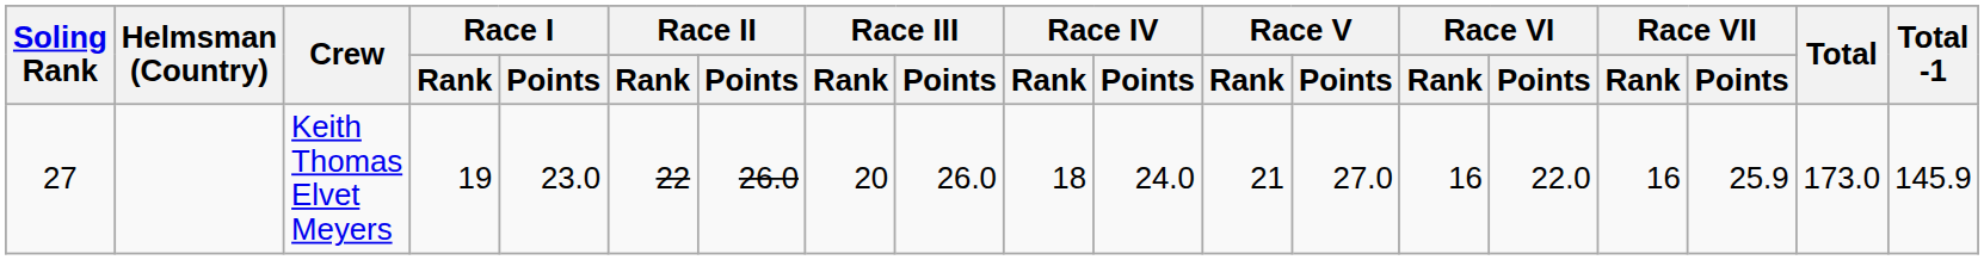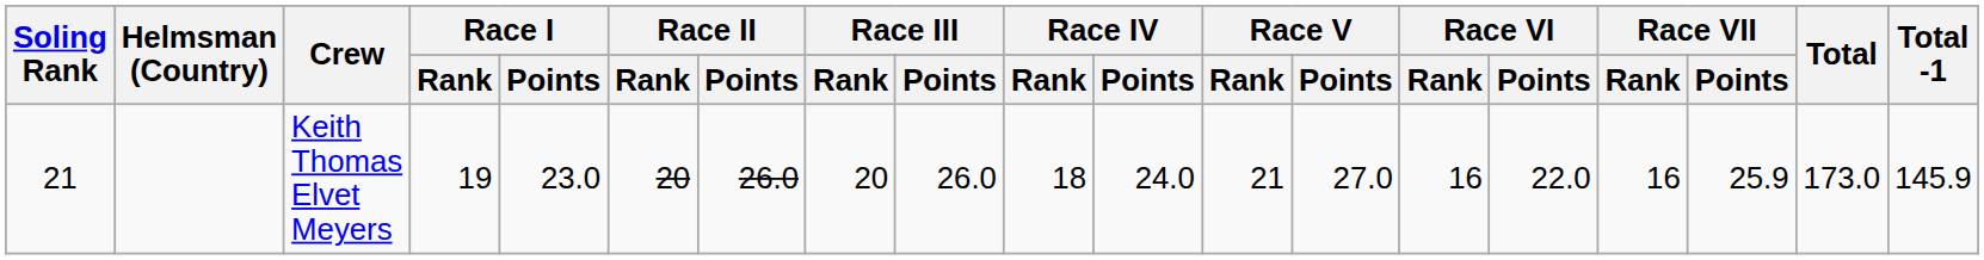 <table class="wikitable" style="text-align:right; font-size:90%">
 <tr>
 <th rowspan="2"><a href='#'>Soling</a><br>Rank</th>
 <th rowspan="2">Helmsman (Country)</th>
 <th rowspan="2">Crew</th>
 <th colspan="2">Race I</th>
 <th colspan="2">Race II</th>
 <th colspan="2">Race III</th>
 <th colspan="2">Race IV</th>
 <th colspan="2">Race V</th>
 <th colspan="2">Race VI</th>
 <th colspan="2">Race VII</th>
 <th rowspan="2">Total</th>
 <th rowspan="2">Total<br>-1<br></th>
 </tr>
 <tr>
 <th>Rank</th>
 <th>Points</th>
 <th>Rank</th>
 <th>Points</th>
 <th>Rank</th>
 <th>Points</th>
 <th>Rank</th>
 <th>Points</th>
 <th>Rank</th>
 <th>Points</th>
 <th>Rank</th>
 <th>Points</th>
 <th>Rank</th>
 <th>Points</th>
 </tr>
 <tr>
-<td align=center>27</td>
+<td align=center>21</td>
 <td align=left></td>
 <td align=left><a href='#'>Keith Thomas</a>  <br> <a href='#'>Elvet Meyers</a> </td>
 <td>19</td>
 <td>23.0</td>
-<td><s>22</s></td>
+<td><s>20</s></td>
 <td><s>26.0</s></td>
 <td>20</td>
 <td>26.0</td>
 <td>18</td>
 <td>24.0</td>
 <td>21</td>
 <td>27.0</td>
 <td>16</td>
 <td>22.0</td>
 <td>16</td>
 <td>25.9</td>
 <td>173.0</td>
 <td>145.9</td>
 </tr>
 </table>
